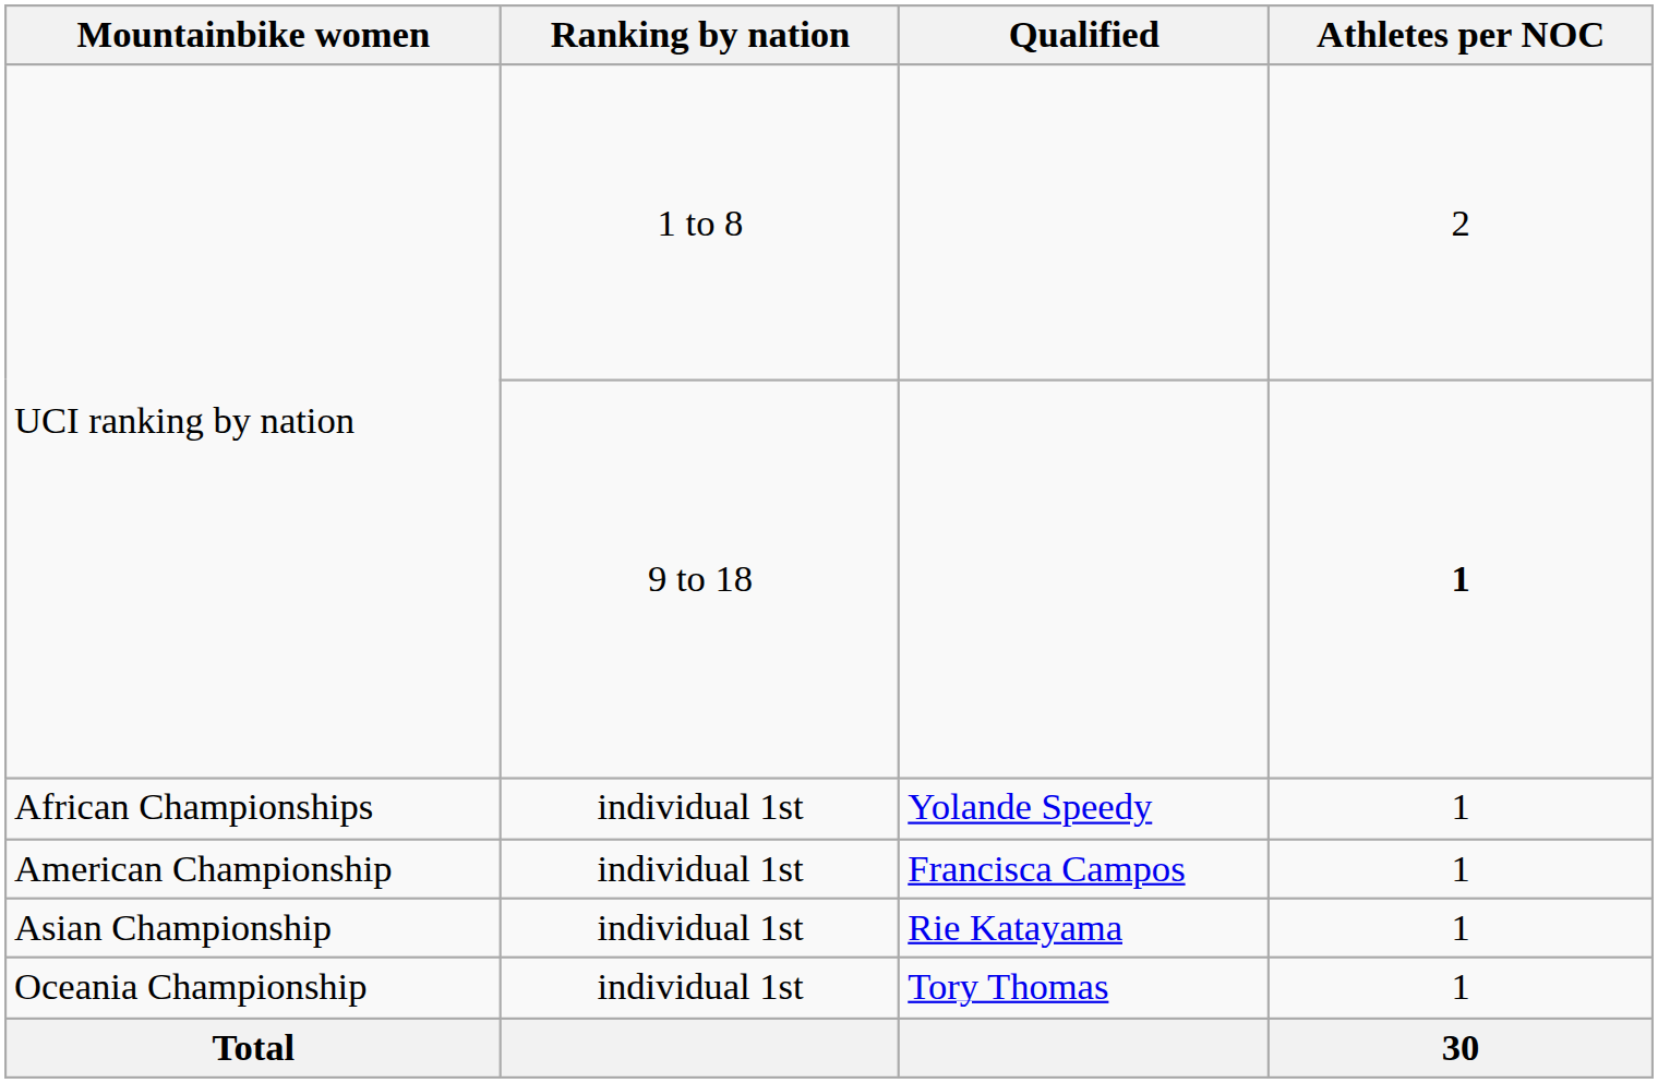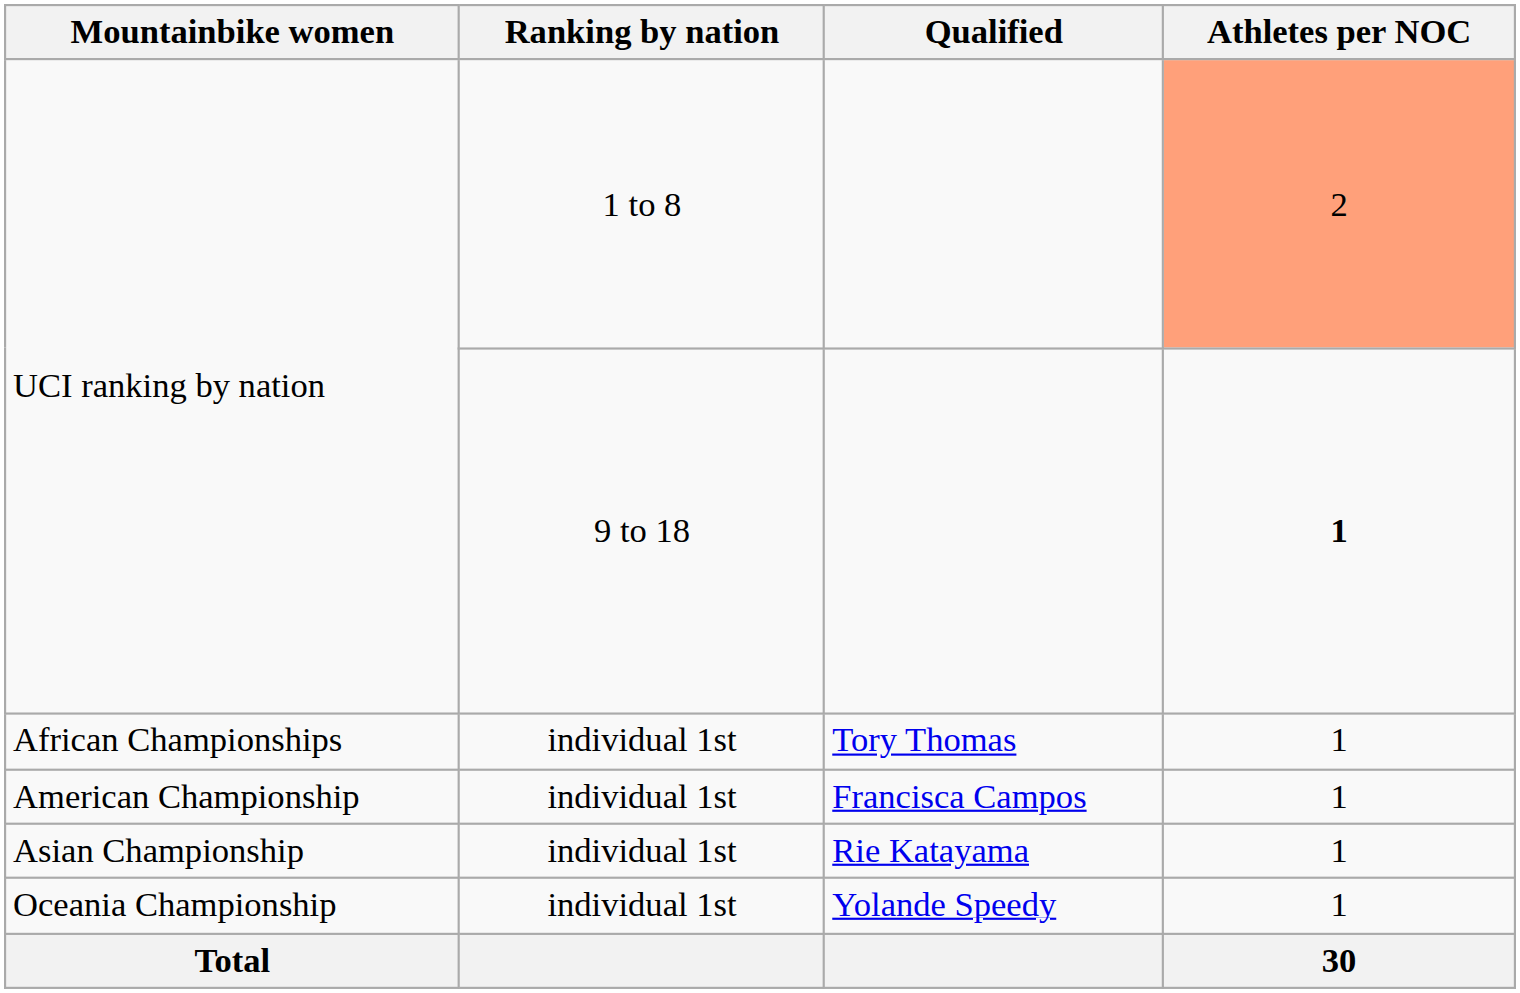 <table class="wikitable" width=700 style="text-align:center">
 <tr>
 <th>Mountainbike women</th>
 <th>Ranking by nation</th>
 <th>Qualified</th>
 <th>Athletes per NOC</th>
 </tr>
 <tr>
 <td rowspan="2" align="left">UCI ranking by nation</td>
 <td>1 to 8</td>
 <td align="left"> <br>  <br>  <br>  <br>  <br>  <br>  <br> </td>
-<td>2</td>
+<td style="background: lightsalmon;">2</td>
 </tr>
 <tr>
 <td>9 to 18</td>
 <td align="left"> <br>  <br>  <br>  <br>  <br>  <br>  <br>  <br>  <br> </td>
 <td><strong>1</strong></td>
 </tr>
 <tr>
 <td align="left">African Championships</td>
 <td>individual 1st</td>
-<td align="left"> <a href='#'>Yolande Speedy</a></td>
+<td align="left"> <a href='#'>Tory Thomas</a></td>
 <td>1</td>
 </tr>
 <tr>
 <td align="left">American Championship</td>
 <td>individual 1st</td>
 <td align="left"> <a href='#'>Francisca Campos</a></td>
 <td>1</td>
 </tr>
 <tr>
 <td align="left">Asian Championship</td>
 <td>individual 1st</td>
 <td align="left"> <a href='#'>Rie Katayama</a></td>
 <td>1</td>
 </tr>
 <tr>
 <td align="left">Oceania Championship</td>
 <td>individual 1st</td>
-<td align="left"> <a href='#'>Tory Thomas</a></td>
+<td align="left"> <a href='#'>Yolande Speedy</a></td>
 <td>1</td>
 </tr>
 <tr>
 <th>Total</th>
 <th></th>
 <th></th>
 <th>30</th>
 </tr>
 </table>
